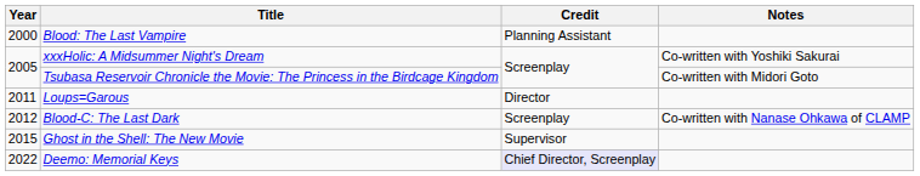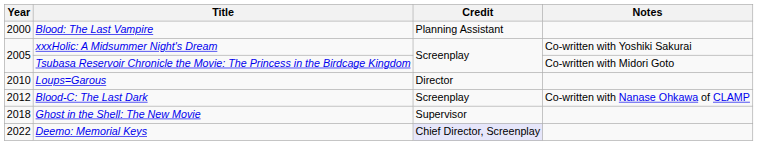 <table class="wikitable">
 <tr>
 <th>Year</th>
 <th>Title</th>
 <th>Credit</th>
 <th>Notes</th>
 </tr>
 <tr>
 <td>2000</td>
 <td><em><a href='#'>Blood: The Last Vampire</a></em></td>
 <td>Planning Assistant </td>
 <td></td>
 </tr>
 <tr>
 <td rowspan="2">2005</td>
 <td><em><a href='#'>xxxHolic: A Midsummer Night's Dream</a></em></td>
 <td rowspan="2">Screenplay</td>
 <td>Co-written with Yoshiki Sakurai</td>
 </tr>
 <tr>
 <td><em><a href='#'>Tsubasa Reservoir Chronicle the Movie: The Princess in the Birdcage Kingdom</a></em></td>
 <td>Co-written with Midori Goto</td>
 </tr>
 <tr>
-<td>2011</td>
+<td>2010</td>
 <td><em><a href='#'>Loups=Garous</a></em></td>
 <td>Director</td>
 <td></td>
 </tr>
 <tr>
 <td>2012</td>
 <td><em><a href='#'>Blood-C: The Last Dark</a></em></td>
 <td>Screenplay</td>
 <td>Co-written with <a href='#'>Nanase Ohkawa</a> of <a href='#'>CLAMP</a></td>
 </tr>
 <tr>
-<td>2015</td>
+<td>2018</td>
 <td><em><a href='#'>Ghost in the Shell: The New Movie</a></em></td>
 <td>Supervisor</td>
 <td></td>
 </tr>
 <tr>
 <td>2022</td>
 <td><em><a href='#'>Deemo: Memorial Keys</a></em></td>
 <td style="background: lavender;">Chief Director, Screenplay</td>
 <td></td>
 </tr>
 </table>
